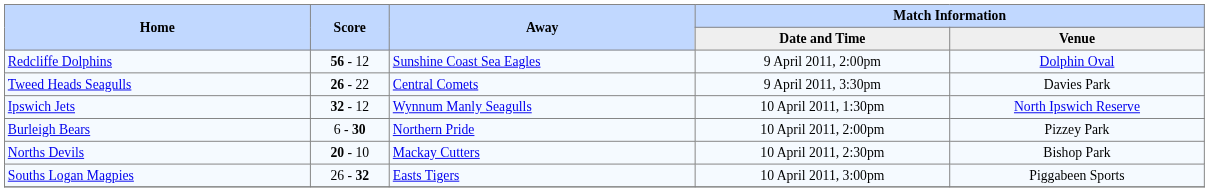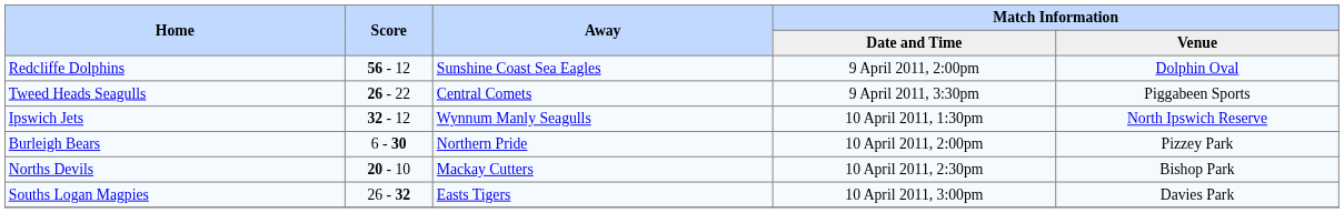 <table border=1 style="border-collapse:collapse; font-size:90%; text-align:center;" cellpadding=3 cellspacing=0>
 <tr bgcolor=#C1D8FF>
 <th rowspan=2 width=12%>Home</th>
 <th rowspan=2 width=3%>Score</th>
 <th rowspan=2 width=12%>Away</th>
 <th colspan=5>Match Information</th>
 </tr>
 <tr bgcolor=#EFEFEF>
 <th width=10%>Date and Time</th>
 <th width=10%>Venue</th>
 </tr>
 <tr bgcolor=#F5FAFF>
 <td align=left> <a href='#'>Redcliffe Dolphins</a></td>
 <td><strong>56</strong> - 12</td>
 <td align=left> <a href='#'>Sunshine Coast Sea Eagles</a></td>
 <td>9 April 2011, 2:00pm</td>
 <td><a href='#'>Dolphin Oval</a></td>
 </tr>
 <tr bgcolor=#F5FAFF>
 <td align=left> <a href='#'>Tweed Heads Seagulls</a></td>
 <td><strong>26</strong> - 22</td>
 <td align=left> <a href='#'>Central Comets</a></td>
 <td>9 April 2011, 3:30pm</td>
-<td>Davies Park</td>
+<td>Piggabeen Sports</td>
 </tr>
 <tr bgcolor=#F5FAFF>
 <td align=left> <a href='#'>Ipswich Jets</a></td>
 <td><strong>32</strong> - 12</td>
 <td align=left> <a href='#'>Wynnum Manly Seagulls</a></td>
 <td>10 April 2011, 1:30pm</td>
 <td><a href='#'>North Ipswich Reserve</a></td>
 </tr>
 <tr bgcolor=#F5FAFF>
 <td align=left> <a href='#'>Burleigh Bears</a></td>
 <td>6 - <strong>30</strong></td>
 <td align=left> <a href='#'>Northern Pride</a></td>
 <td>10 April 2011, 2:00pm</td>
 <td>Pizzey Park</td>
 </tr>
 <tr bgcolor=#F5FAFF>
 <td align=left> <a href='#'>Norths Devils</a></td>
 <td><strong>20</strong> - 10</td>
 <td align=left> <a href='#'>Mackay Cutters</a></td>
 <td>10 April 2011, 2:30pm</td>
 <td>Bishop Park</td>
 </tr>
 <tr bgcolor=#F5FAFF>
 <td align=left> <a href='#'>Souths Logan Magpies</a></td>
 <td>26 - <strong>32</strong></td>
 <td align=left> <a href='#'>Easts Tigers</a></td>
 <td>10 April 2011, 3:00pm</td>
-<td>Piggabeen Sports</td>
+<td>Davies Park</td>
 </tr>
 <tr>
 </tr>
 </table>
